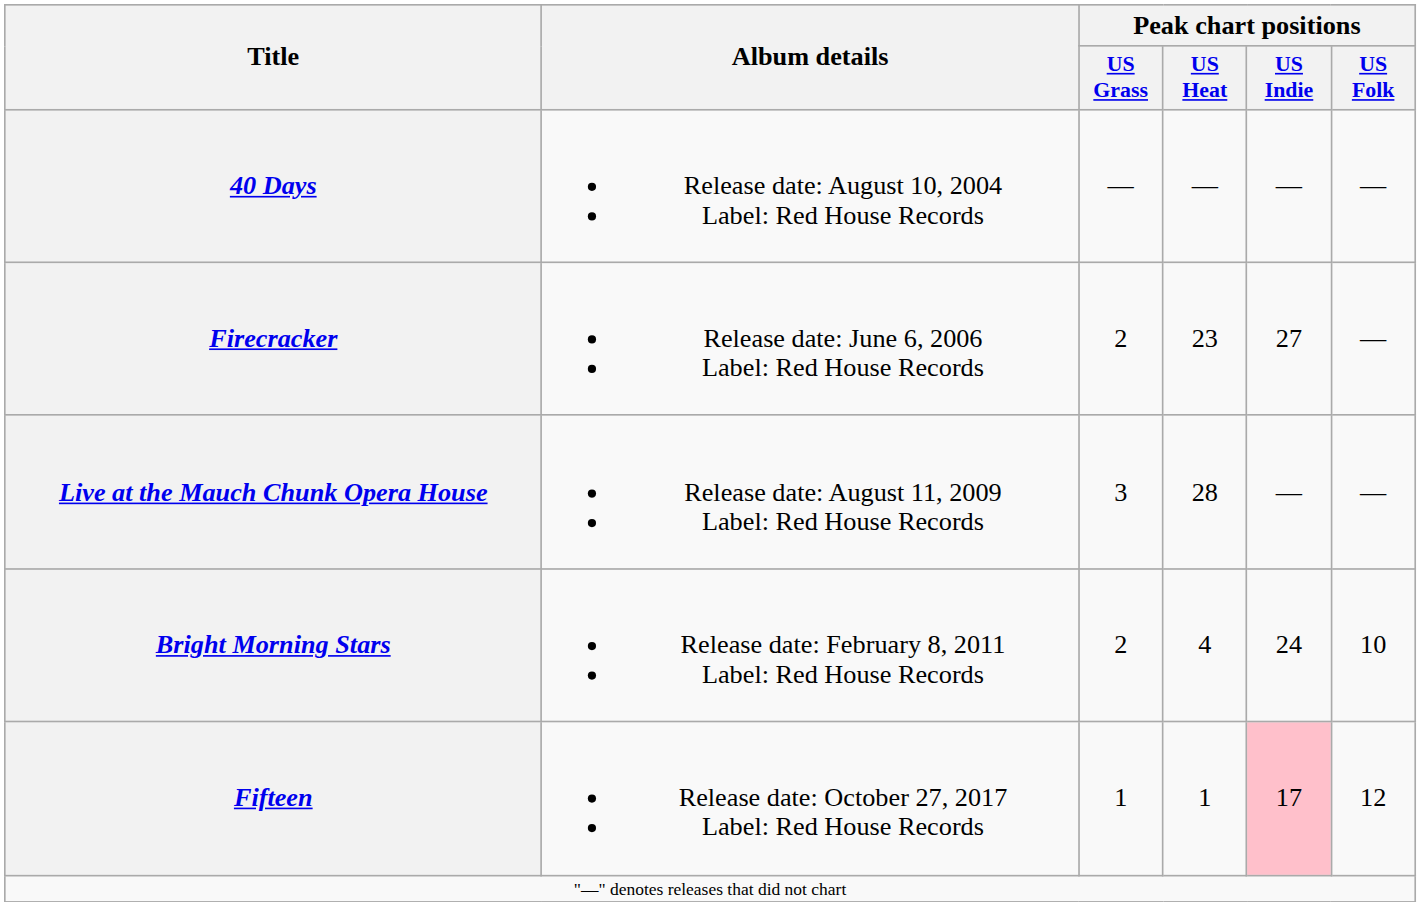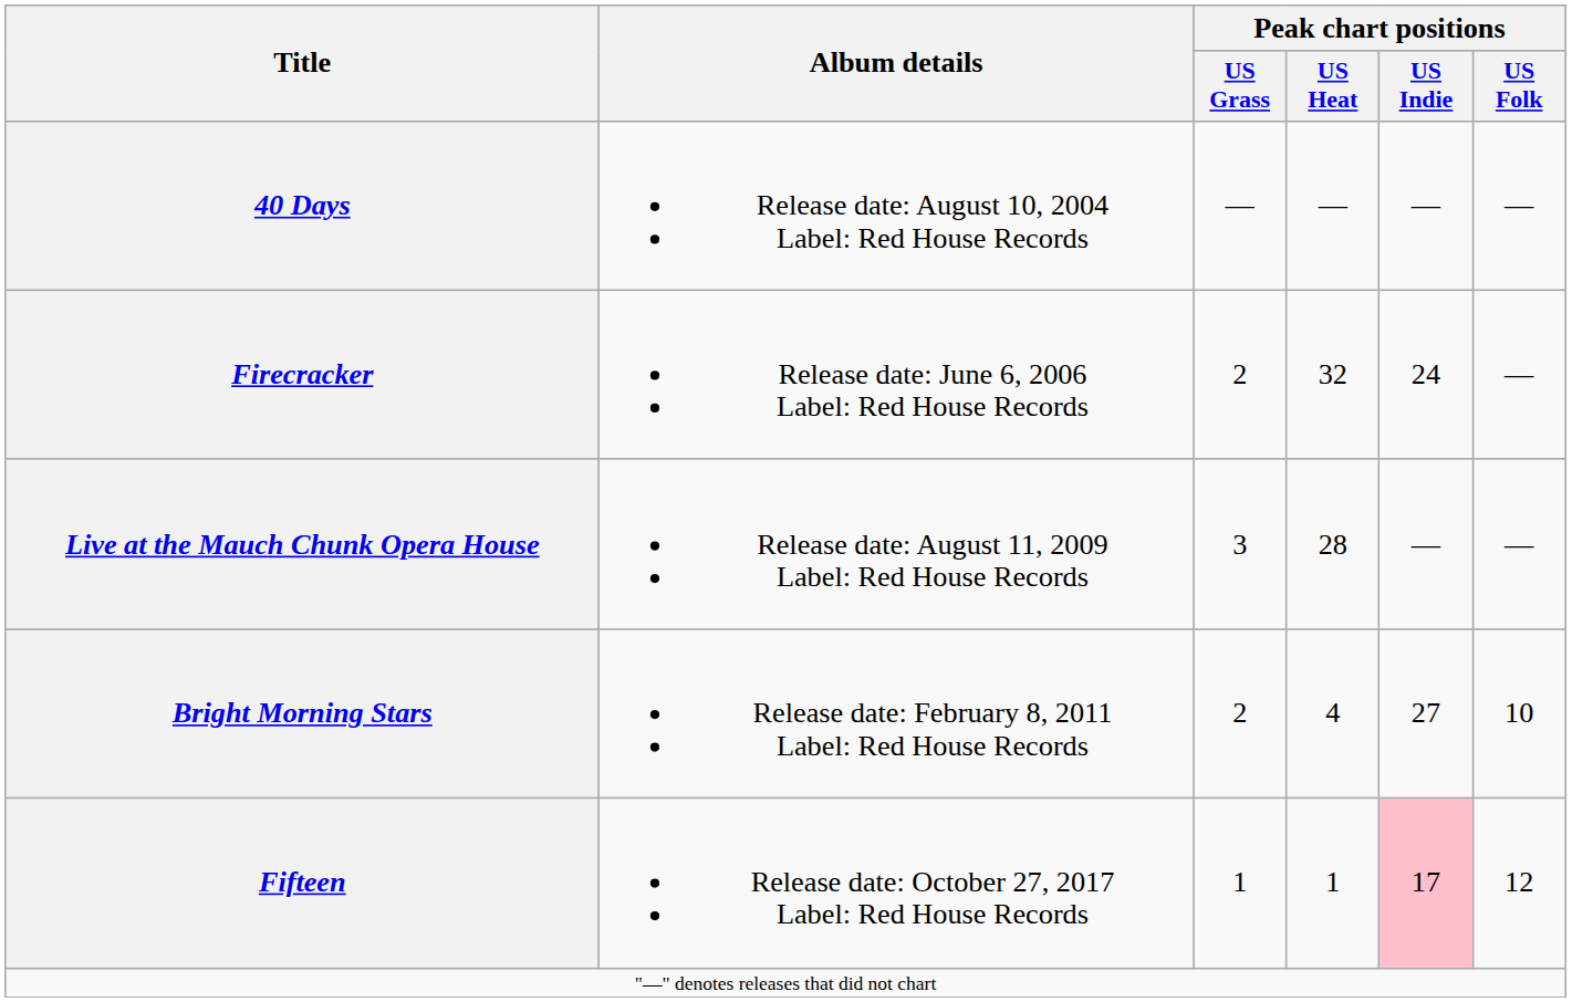 <table class="wikitable plainrowheaders" style="text-align:center;">
 <tr>
 <th rowspan="2" style="width:20em;">Title</th>
 <th rowspan="2" style="width:20em;">Album details</th>
 <th colspan="4">Peak chart positions</th>
 </tr>
 <tr style="font-size:smaller;">
 <th style="width:45px;"><a href='#'>US Grass</a></th>
 <th style="width:45px;"><a href='#'>US Heat</a></th>
 <th style="width:45px;"><a href='#'>US Indie</a></th>
 <th style="width:45px;"><a href='#'>US Folk</a></th>
 </tr>
 <tr>
 <th scope="row"><em><a href='#'>40 Days</a></em></th>
 <td><br><ul><li>Release date: August 10, 2004</li><li>Label: Red House Records</li></ul></td>
 <td>—</td>
 <td>—</td>
 <td>—</td>
 <td>—</td>
 </tr>
 <tr>
 <th scope="row"><em><a href='#'>Firecracker</a></em></th>
 <td><br><ul><li>Release date: June 6, 2006</li><li>Label: Red House Records</li></ul></td>
 <td>2</td>
-<td>23</td>
-<td>27</td>
+<td>32</td>
+<td>24</td>
 <td>—</td>
 </tr>
 <tr>
 <th scope="row"><em><a href='#'>Live at the Mauch Chunk Opera House</a></em></th>
 <td><br><ul><li>Release date: August 11, 2009</li><li>Label: Red House Records</li></ul></td>
 <td>3</td>
 <td>28</td>
 <td>—</td>
 <td>—</td>
 </tr>
 <tr>
 <th scope="row"><em><a href='#'>Bright Morning Stars</a></em></th>
 <td><br><ul><li>Release date: February 8, 2011</li><li>Label: Red House Records</li></ul></td>
 <td>2</td>
 <td>4</td>
-<td>24</td>
+<td>27</td>
 <td>10</td>
 </tr>
 <tr>
 <th scope="row"><em><a href='#'>Fifteen</a></em></th>
 <td><br><ul><li>Release date: October 27, 2017</li><li>Label: Red House Records</li></ul></td>
 <td>1</td>
 <td>1</td>
 <td style="background: pink;">17</td>
 <td>12</td>
 </tr>
 <tr>
 <td colspan="6" style="font-size:8pt">"—" denotes releases that did not chart</td>
 </tr>
 </table>
